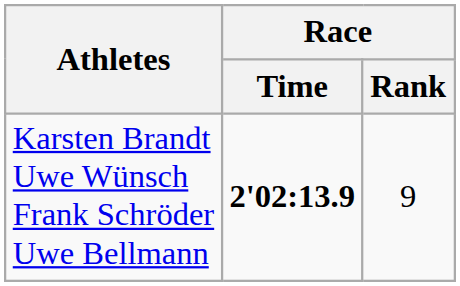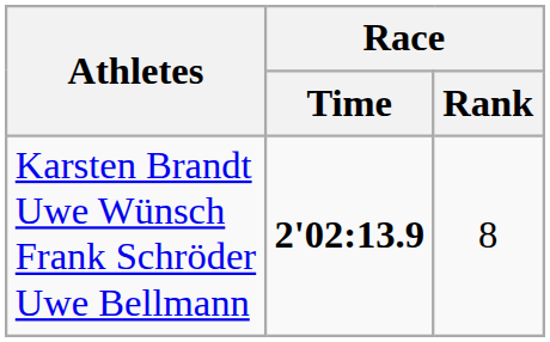 <table class="wikitable" border="1" style="font-size:90%">
 <tr>
 <th rowspan=2>Athletes</th>
 <th colspan=2>Race</th>
 </tr>
 <tr>
 <th>Time</th>
 <th>Rank</th>
 </tr>
 <tr>
 <td><a href='#'>Karsten Brandt</a><br><a href='#'>Uwe Wünsch</a><br><a href='#'>Frank Schröder</a><br><a href='#'>Uwe Bellmann</a></td>
 <td align=center><strong>2'02:13.9</strong></td>
-<td align=center>9</td>
+<td align=center>8</td>
 </tr>
 </table>
